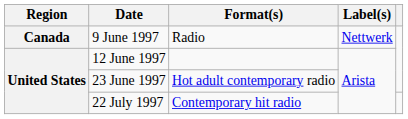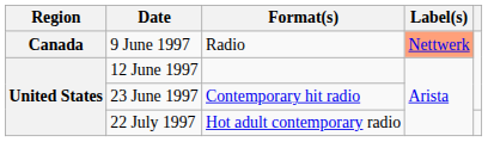 <table class="wikitable plainrowheaders">
 <tr>
 <th scope="col">Region</th>
 <th scope="col">Date</th>
 <th scope="col">Format(s)</th>
 <th scope="col">Label(s)</th>
 <th scope="col"></th>
 </tr>
 <tr>
 <th scope="row">Canada</th>
 <td>9 June 1997</td>
 <td>Radio</td>
-<td><a href='#'>Nettwerk</a></td>
+<td style="background: lightsalmon;"><a href='#'>Nettwerk</a></td>
 <td align="center" rowspan="3"></td>
 </tr>
 <tr>
 <th scope="row" rowspan="3">United States</th>
 <td>12 June 1997</td>
 <td></td>
 <td rowspan="3"><a href='#'>Arista</a></td>
 </tr>
 <tr>
 <td>23 June 1997</td>
-<td><a href='#'>Hot adult contemporary</a> radio</td>
+<td><a href='#'>Contemporary hit radio</a></td>
 </tr>
 <tr>
 <td>22 July 1997</td>
-<td><a href='#'>Contemporary hit radio</a></td>
+<td><a href='#'>Hot adult contemporary</a> radio</td>
 <td align="center"></td>
 </tr>
 </table>
